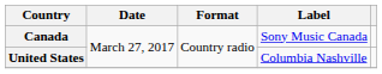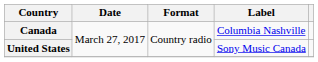 <table class="wikitable plainrowheaders">
 <tr>
 <th>Country</th>
 <th>Date</th>
 <th>Format</th>
 <th>Label</th>
 <th></th>
 </tr>
 <tr>
 <th scope="row">Canada</th>
 <td rowspan="2">March 27, 2017</td>
 <td rowspan="2">Country radio</td>
-<td><a href='#'>Sony Music Canada</a></td>
+<td><a href='#'>Columbia Nashville</a></td>
 <td></td>
 </tr>
 <tr>
 <th scope="row">United States</th>
-<td><a href='#'>Columbia Nashville</a></td>
+<td><a href='#'>Sony Music Canada</a></td>
 <td></td>
 </tr>
 <tr>
 </tr>
 </table>
